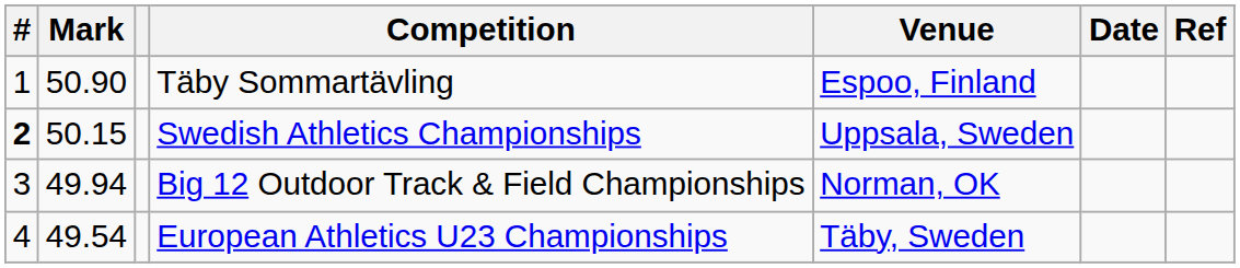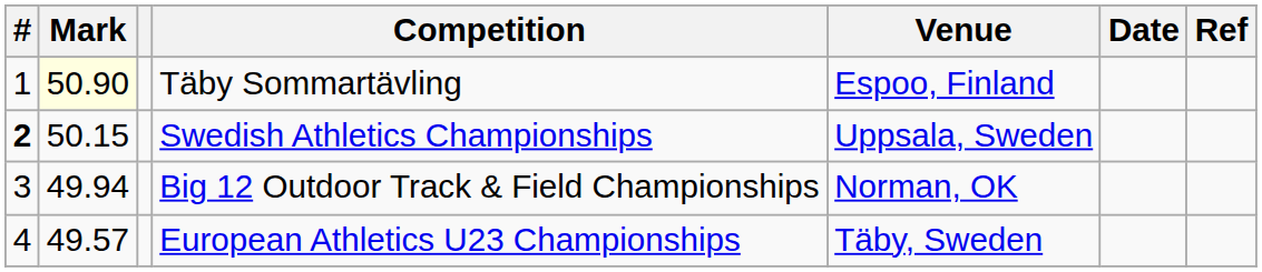 <table class="wikitable sortable">
 <tr>
 <th>#</th>
 <th>Mark</th>
 <th class=unsortable></th>
 <th>Competition</th>
 <th>Venue</th>
 <th>Date</th>
 <th>Ref</th>
 </tr>
 <tr>
 <td align=center>1</td>
-<td align=right>50.90</td>
+<td align=right style="background: lightyellow;">50.90</td>
 <td></td>
 <td>Täby Sommartävling</td>
 <td><a href='#'>Espoo, Finland</a></td>
 <td align=right></td>
 <td></td>
 </tr>
 <tr>
 <td align=center><strong>2</strong></td>
 <td align=right>50.15</td>
 <td></td>
 <td><a href='#'>Swedish Athletics Championships</a></td>
 <td><a href='#'>Uppsala, Sweden</a></td>
 <td align=right><a href='#'></a></td>
 <td></td>
 </tr>
 <tr>
 <td align=center>3</td>
 <td align=right>49.94</td>
 <td></td>
 <td><a href='#'>Big 12</a> Outdoor Track & Field Championships</td>
 <td><a href='#'>Norman, OK</a></td>
 <td align=right></td>
 <td></td>
 </tr>
 <tr>
 <td align=center>4</td>
-<td align=right>49.54</td>
+<td align=right>49.57</td>
 <td></td>
 <td><a href='#'>European Athletics U23 Championships</a></td>
 <td><a href='#'>Täby, Sweden</a></td>
 <td align=right><a href='#'></a></td>
 <td></td>
 </tr>
 </table>
